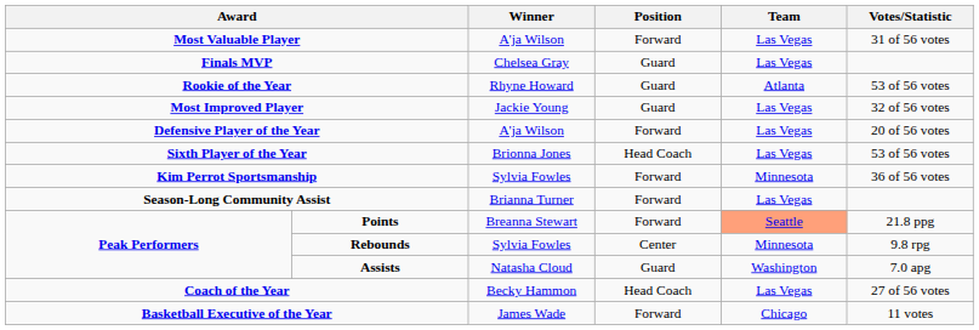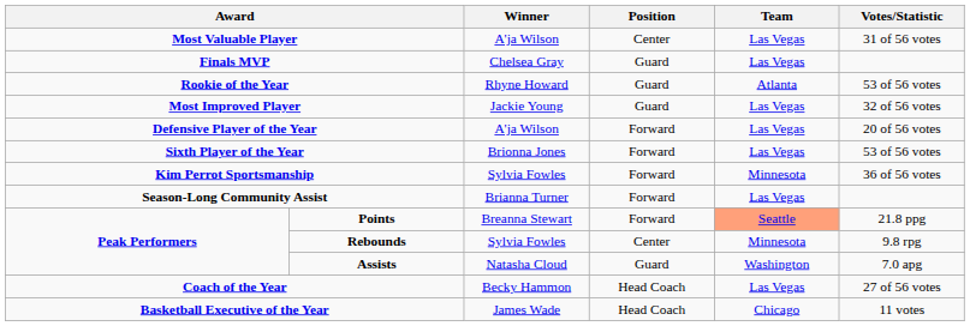 <table class="wikitable" style="width: 80%; text-align:center; font-size:90%">
 <tr>
 <th colspan=2 width=150>Award</th>
 <th width=125>Winner</th>
 <th width=125>Position</th>
 <th width=125>Team</th>
 <th width=125>Votes/Statistic</th>
 </tr>
 <tr>
 <td colspan=2><strong><a href='#'>Most Valuable Player</a></strong></td>
 <td><a href='#'>A'ja Wilson</a></td>
-<td>Forward</td>
+<td>Center</td>
 <td><a href='#'>Las Vegas</a></td>
 <td>31 of 56 votes</td>
 </tr>
 <tr>
 <td colspan=2><strong><a href='#'>Finals MVP</a></strong></td>
 <td><a href='#'>Chelsea Gray</a></td>
 <td>Guard</td>
 <td><a href='#'>Las Vegas</a></td>
 <td></td>
 </tr>
 <tr>
 <td colspan=2><strong><a href='#'>Rookie of the Year</a></strong></td>
 <td><a href='#'>Rhyne Howard</a></td>
 <td>Guard</td>
 <td><a href='#'>Atlanta</a></td>
 <td>53 of 56 votes</td>
 </tr>
 <tr>
 <td colspan=2><strong><a href='#'>Most Improved Player</a></strong></td>
 <td><a href='#'>Jackie Young</a></td>
 <td>Guard</td>
 <td><a href='#'>Las Vegas</a></td>
 <td>32 of 56 votes</td>
 </tr>
 <tr>
 <td colspan=2><strong><a href='#'>Defensive Player of the Year</a></strong></td>
 <td><a href='#'>A'ja Wilson</a></td>
 <td>Forward</td>
 <td><a href='#'>Las Vegas</a></td>
 <td>20 of 56 votes</td>
 </tr>
 <tr>
 <td colspan=2><strong><a href='#'>Sixth Player of the Year</a></strong></td>
 <td><a href='#'>Brionna Jones</a></td>
-<td>Head Coach</td>
+<td>Forward</td>
 <td><a href='#'>Las Vegas</a></td>
 <td>53 of 56 votes</td>
 </tr>
 <tr>
 <td colspan=2><strong><a href='#'>Kim Perrot Sportsmanship</a></strong></td>
 <td><a href='#'>Sylvia Fowles</a></td>
 <td>Forward</td>
 <td><a href='#'>Minnesota</a></td>
 <td>36 of 56 votes</td>
 </tr>
 <tr>
 <td colspan="2"><strong>Season-Long Community Assist</strong></td>
 <td><a href='#'>Brianna Turner</a></td>
 <td>Forward</td>
 <td><a href='#'>Las Vegas</a></td>
 <td></td>
 </tr>
 <tr>
 <td rowspan="3"><strong><a href='#'>Peak Performers</a></strong></td>
 <td><strong>Points</strong></td>
 <td><a href='#'>Breanna Stewart</a></td>
 <td>Forward</td>
 <td style="background: lightsalmon;"><a href='#'>Seattle</a></td>
 <td>21.8 ppg</td>
 </tr>
 <tr>
 <td><strong>Rebounds</strong></td>
 <td><a href='#'>Sylvia Fowles</a></td>
 <td>Center</td>
 <td><a href='#'>Minnesota</a></td>
 <td>9.8 rpg</td>
 </tr>
 <tr>
 <td><strong>Assists</strong></td>
 <td><a href='#'>Natasha Cloud</a></td>
 <td>Guard</td>
 <td><a href='#'>Washington</a></td>
 <td>7.0 apg</td>
 </tr>
 <tr>
 <td colspan=2><strong><a href='#'>Coach of the Year</a></strong></td>
 <td><a href='#'>Becky Hammon</a></td>
 <td>Head Coach</td>
 <td><a href='#'>Las Vegas</a></td>
 <td>27 of 56 votes</td>
 </tr>
 <tr>
 <td colspan=2><strong><a href='#'>Basketball Executive of the Year</a></strong></td>
 <td><a href='#'>James Wade</a></td>
-<td>Forward</td>
+<td>Head Coach</td>
 <td><a href='#'>Chicago</a></td>
 <td>11 votes</td>
 </tr>
 </table>
